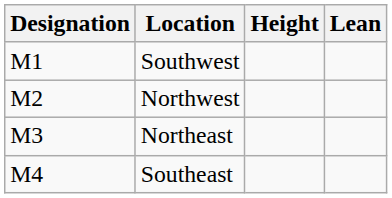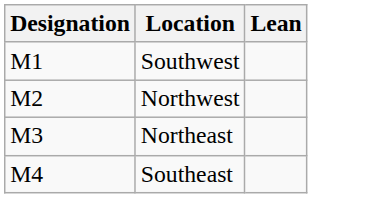 <table class="wikitable">
 <tr>
 <th>Designation</th>
 <th>Location</th>
-<th>Height</th>
 <th>Lean</th>
 </tr>
 <tr>
 <td>M1</td>
 <td>Southwest</td>
 <td></td>
-<td></td>
 </tr>
 <tr>
 <td>M2</td>
 <td>Northwest</td>
-<td></td>
 <td></td>
 </tr>
 <tr>
 <td>M3</td>
 <td>Northeast</td>
 <td></td>
-<td></td>
 </tr>
 <tr>
 <td>M4</td>
 <td>Southeast</td>
 <td></td>
-<td></td>
 </tr>
 </table>
